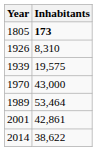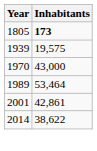 <table class="wikitable" style="margin:auto;">
 <tr>
 <th>Year</th>
 <th>Inhabitants</th>
 </tr>
 <tr>
 <td>1805</td>
 <td><strong>173</strong></td>
-</tr>
-<tr>
-<td>1926</td>
-<td>8,310</td>
 </tr>
 <tr>
 <td>1939</td>
 <td>19,575</td>
 </tr>
 <tr>
 <td>1970</td>
 <td>43,000</td>
 </tr>
 <tr>
 <td>1989</td>
 <td>53,464</td>
 </tr>
 <tr>
 <td>2001</td>
 <td>42,861</td>
 </tr>
 <tr>
 <td>2014</td>
 <td>38,622</td>
 </tr>
 </table>
